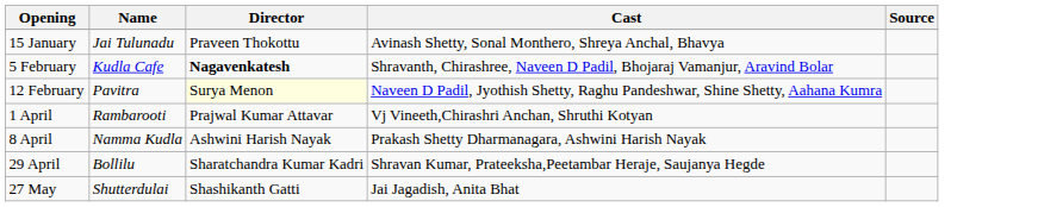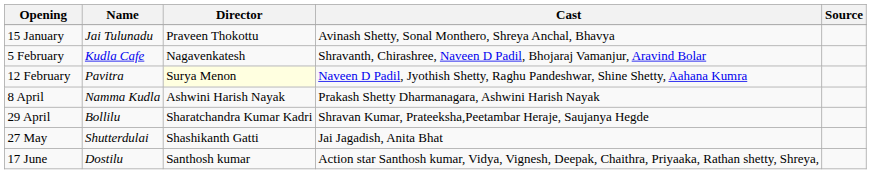 <table class="wikitable sortable">
 <tr>
 <th style="width:9%;">Opening</th>
 <th>Name</th>
 <th>Director</th>
 <th>Cast</th>
 <th>Source</th>
 </tr>
 <tr>
 </tr>
 <tr>
 <td>15 January</td>
 <td><em>Jai Tulunadu</em></td>
 <td>Praveen Thokottu</td>
 <td>Avinash Shetty, Sonal Monthero, Shreya Anchal, Bhavya</td>
 <td></td>
 </tr>
 <tr>
 <td>5 February</td>
 <td><em><a href='#'>Kudla Cafe</a></em></td>
-<td><strong>Nagavenkatesh</strong></td>
+<td>Nagavenkatesh</td>
 <td>Shravanth, Chirashree, <a href='#'>Naveen D Padil</a>, Bhojaraj Vamanjur, <a href='#'>Aravind Bolar</a></td>
 <td><br></td>
 </tr>
 <tr>
 <td>12 February</td>
 <td><em>Pavitra</em></td>
 <td style="background: lightyellow;">Surya Menon</td>
 <td><a href='#'>Naveen D Padil</a>, Jyothish Shetty, Raghu Pandeshwar, Shine Shetty, <a href='#'>Aahana Kumra</a></td>
-<td><br></td>
-</tr>
-<tr>
-<td>1 April</td>
-<td><em>Rambarooti</em></td>
-<td>Prajwal Kumar Attavar</td>
-<td>Vj Vineeth,Chirashri Anchan, Shruthi Kotyan</td>
 <td><br></td>
 </tr>
 <tr>
 <td>8 April</td>
 <td><em>Namma Kudla</em></td>
 <td>Ashwini Harish Nayak</td>
 <td>Prakash Shetty Dharmanagara, Ashwini Harish Nayak</td>
 <td></td>
 </tr>
 <tr>
 <td>29 April</td>
 <td><em>Bollilu</em></td>
 <td>Sharatchandra Kumar Kadri</td>
 <td>Shravan Kumar, Prateeksha,Peetambar Heraje, Saujanya Hegde</td>
 <td><br></td>
 </tr>
 <tr>
 <td>27 May</td>
 <td><em>Shutterdulai</em></td>
 <td>Shashikanth Gatti</td>
 <td>Jai Jagadish, Anita Bhat</td>
 <td><br></td>
 </tr>
+<tr>
+<td>17 June</td>
+<td><em>Dostilu</em></td>
+<td>Santhosh kumar</td>
+<td>Action star Santhosh kumar, Vidya, Vignesh, Deepak, Chaithra, Priyaaka, Rathan shetty, Shreya,</td>
+<td><br></td>
+</tr>
 </table>
